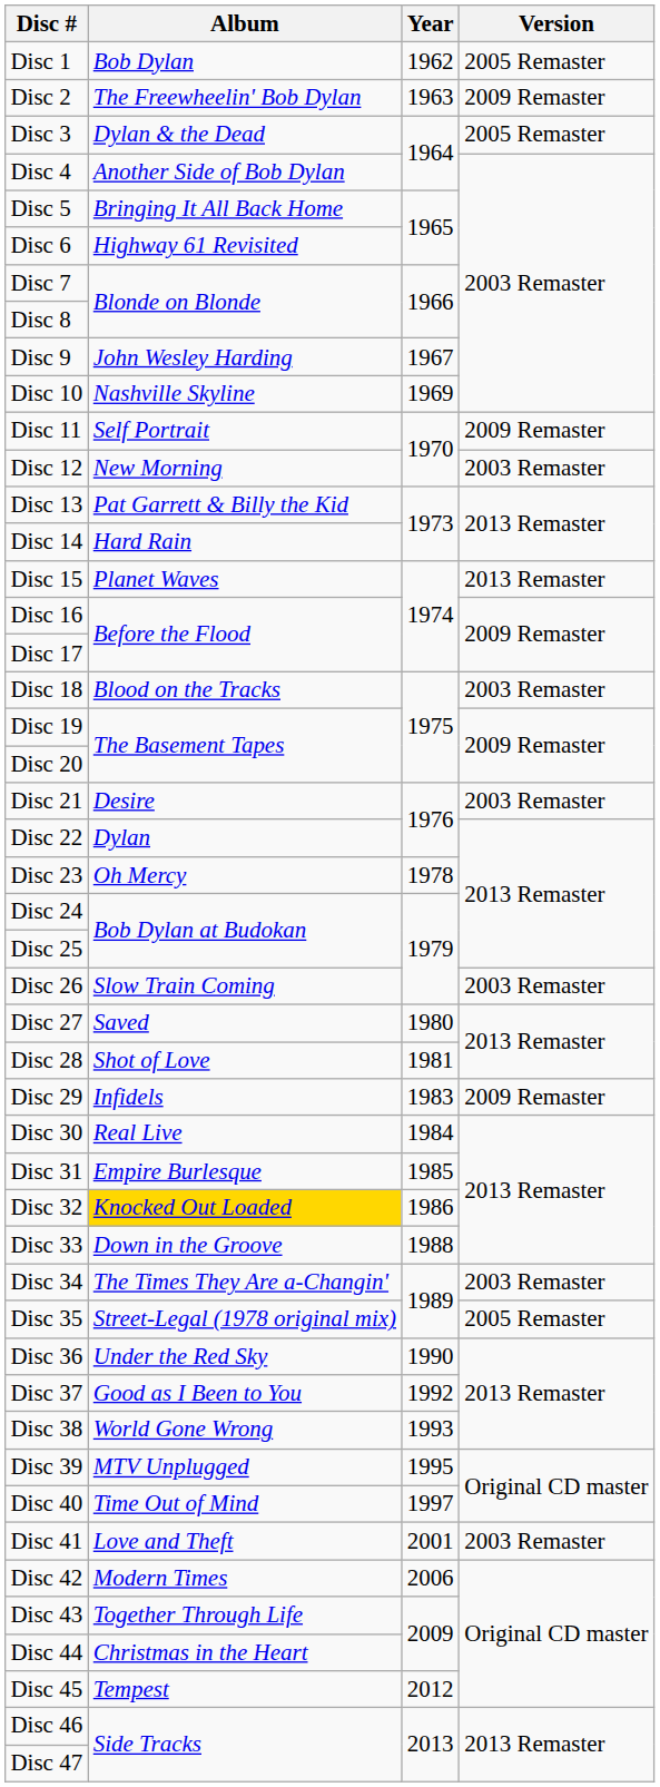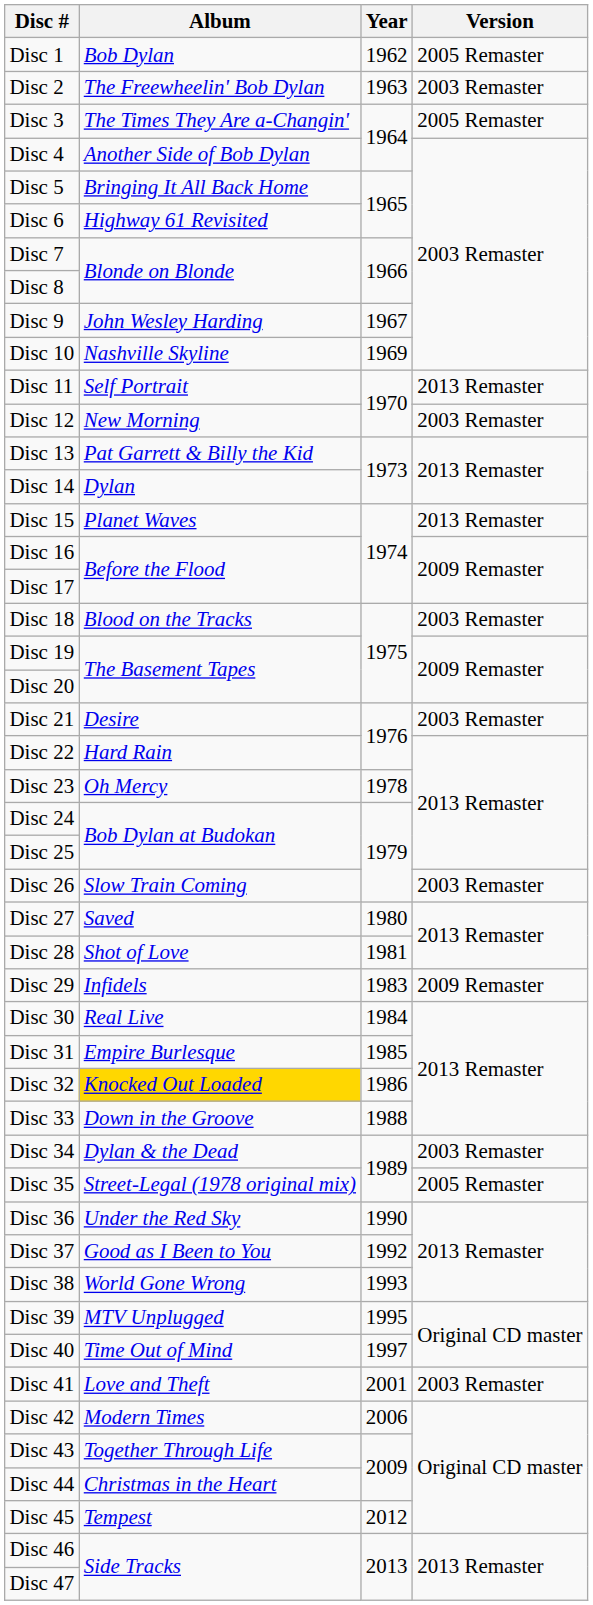 <table class="wikitable">
 <tr>
 <th>Disc #</th>
 <th>Album</th>
 <th>Year</th>
 <th>Version</th>
 </tr>
 <tr>
 <td>Disc 1</td>
 <td><em><a href='#'>Bob Dylan</a></em></td>
 <td>1962</td>
 <td>2005 Remaster</td>
 </tr>
 <tr>
 <td>Disc 2</td>
 <td><em><a href='#'>The Freewheelin' Bob Dylan</a></em></td>
 <td>1963</td>
-<td>2009 Remaster</td>
+<td>2003 Remaster</td>
 </tr>
 <tr>
 <td>Disc 3</td>
-<td><em><a href='#'>Dylan & the Dead</a></em></td>
+<td><em><a href='#'>The Times They Are a-Changin'</a></em></td>
 <td rowspan=2>1964</td>
 <td>2005 Remaster</td>
 </tr>
 <tr>
 <td>Disc 4</td>
 <td><em><a href='#'>Another Side of Bob Dylan</a></em></td>
 <td rowspan=7>2003 Remaster</td>
 </tr>
 <tr>
 <td>Disc 5</td>
 <td><em><a href='#'>Bringing It All Back Home</a></em></td>
 <td rowspan=2>1965</td>
 </tr>
 <tr>
 <td>Disc 6</td>
 <td><em><a href='#'>Highway 61 Revisited</a></em></td>
 </tr>
 <tr>
 <td>Disc 7</td>
 <td rowspan=2><em><a href='#'>Blonde on Blonde</a></em></td>
 <td rowspan=2>1966</td>
 </tr>
 <tr>
 <td>Disc 8</td>
 </tr>
 <tr>
 <td>Disc 9</td>
 <td><em><a href='#'>John Wesley Harding</a></em></td>
 <td>1967</td>
 </tr>
 <tr>
 <td>Disc 10</td>
 <td><em><a href='#'>Nashville Skyline</a></em></td>
 <td>1969</td>
 </tr>
 <tr>
 <td>Disc 11</td>
 <td><em><a href='#'>Self Portrait</a></em></td>
 <td rowspan=2>1970</td>
-<td>2009 Remaster</td>
+<td>2013 Remaster</td>
 </tr>
 <tr>
 <td>Disc 12</td>
 <td><em><a href='#'>New Morning</a></em></td>
 <td>2003 Remaster</td>
 </tr>
 <tr>
 <td>Disc 13</td>
 <td><em><a href='#'>Pat Garrett & Billy the Kid</a></em></td>
 <td rowspan=2>1973</td>
 <td rowspan=2>2013 Remaster</td>
 </tr>
 <tr>
 <td>Disc 14</td>
-<td><em><a href='#'>Hard Rain</a></em></td>
+<td><em><a href='#'>Dylan</a></em></td>
 </tr>
 <tr>
 <td>Disc 15</td>
 <td><em><a href='#'>Planet Waves</a></em></td>
 <td rowspan=3>1974</td>
 <td>2013 Remaster</td>
 </tr>
 <tr>
 <td>Disc 16</td>
 <td rowspan=2><em><a href='#'>Before the Flood</a></em></td>
 <td rowspan=2>2009 Remaster</td>
 </tr>
 <tr>
 <td>Disc 17</td>
 </tr>
 <tr>
 <td>Disc 18</td>
 <td><em><a href='#'>Blood on the Tracks</a></em></td>
 <td rowspan=3>1975</td>
 <td>2003 Remaster</td>
 </tr>
 <tr>
 <td>Disc 19</td>
 <td rowspan=2><em><a href='#'>The Basement Tapes</a></em></td>
 <td rowspan=2>2009 Remaster</td>
 </tr>
 <tr>
 <td>Disc 20</td>
 </tr>
 <tr>
 <td>Disc 21</td>
 <td><em><a href='#'>Desire</a></em></td>
 <td rowspan=2>1976</td>
 <td>2003 Remaster</td>
 </tr>
 <tr>
 <td>Disc 22</td>
-<td><em><a href='#'>Dylan</a></em></td>
+<td><em><a href='#'>Hard Rain</a></em></td>
 <td rowspan=4>2013 Remaster</td>
 </tr>
 <tr>
 <td>Disc 23</td>
 <td><em><a href='#'>Oh Mercy</a></em></td>
 <td>1978</td>
 </tr>
 <tr>
 <td>Disc 24</td>
 <td rowspan=2><em><a href='#'>Bob Dylan at Budokan</a></em></td>
 <td rowspan=3>1979</td>
 </tr>
 <tr>
 <td>Disc 25</td>
 </tr>
 <tr>
 <td>Disc 26</td>
 <td><em><a href='#'>Slow Train Coming</a></em></td>
 <td>2003 Remaster</td>
 </tr>
 <tr>
 <td>Disc 27</td>
 <td><em><a href='#'>Saved</a></em></td>
 <td>1980</td>
 <td rowspan=2>2013 Remaster</td>
 </tr>
 <tr>
 <td>Disc 28</td>
 <td><em><a href='#'>Shot of Love</a></em></td>
 <td>1981</td>
 </tr>
 <tr>
 <td>Disc 29</td>
 <td><em><a href='#'>Infidels</a></em></td>
 <td>1983</td>
 <td>2009 Remaster</td>
 </tr>
 <tr>
 <td>Disc 30</td>
 <td><em><a href='#'>Real Live</a></em></td>
 <td>1984</td>
 <td rowspan=4>2013 Remaster</td>
 </tr>
 <tr>
 <td>Disc 31</td>
 <td><em><a href='#'>Empire Burlesque</a></em></td>
 <td>1985</td>
 </tr>
 <tr>
 <td>Disc 32</td>
 <td style="background: gold;"><em><a href='#'>Knocked Out Loaded</a></em></td>
 <td>1986</td>
 </tr>
 <tr>
 <td>Disc 33</td>
 <td><em><a href='#'>Down in the Groove</a></em></td>
 <td>1988</td>
 </tr>
 <tr>
 <td>Disc 34</td>
-<td><em><a href='#'>The Times They Are a-Changin'</a></em></td>
+<td><em><a href='#'>Dylan & the Dead</a></em></td>
 <td rowspan=2>1989</td>
 <td>2003 Remaster</td>
 </tr>
 <tr>
 <td>Disc 35</td>
 <td><em><a href='#'>Street-Legal (1978 original mix)</a></em></td>
 <td>2005 Remaster</td>
 </tr>
 <tr>
 <td>Disc 36</td>
 <td><em><a href='#'>Under the Red Sky</a></em></td>
 <td>1990</td>
 <td rowspan=3>2013 Remaster</td>
 </tr>
 <tr>
 <td>Disc 37</td>
 <td><em><a href='#'>Good as I Been to You</a></em></td>
 <td>1992</td>
 </tr>
 <tr>
 <td>Disc 38</td>
 <td><em><a href='#'>World Gone Wrong</a></em></td>
 <td>1993</td>
 </tr>
 <tr>
 <td>Disc 39</td>
 <td><em><a href='#'>MTV Unplugged</a></em></td>
 <td>1995</td>
 <td rowspan=2>Original CD master</td>
 </tr>
 <tr>
 <td>Disc 40</td>
 <td><em><a href='#'>Time Out of Mind</a></em></td>
 <td>1997</td>
 </tr>
 <tr>
 <td>Disc 41</td>
 <td><em><a href='#'>Love and Theft</a></em></td>
 <td>2001</td>
 <td>2003 Remaster</td>
 </tr>
 <tr>
 <td>Disc 42</td>
 <td><em><a href='#'>Modern Times</a></em></td>
 <td>2006</td>
 <td rowspan=4>Original CD master</td>
 </tr>
 <tr>
 <td>Disc 43</td>
 <td><em><a href='#'>Together Through Life</a></em></td>
 <td rowspan=2>2009</td>
 </tr>
 <tr>
 <td>Disc 44</td>
 <td><em><a href='#'>Christmas in the Heart</a></em></td>
 </tr>
 <tr>
 <td>Disc 45</td>
 <td><em><a href='#'>Tempest</a></em></td>
 <td>2012</td>
 </tr>
 <tr>
 <td>Disc 46</td>
 <td rowspan=2><em><a href='#'>Side Tracks</a></em></td>
 <td rowspan=2>2013</td>
 <td rowspan=2>2013 Remaster</td>
 </tr>
 <tr>
 <td>Disc 47</td>
 </tr>
 </table>
